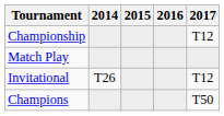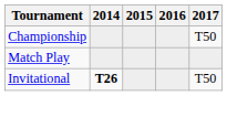 <table class="wikitable" style="text-align:center;">
 <tr>
 <th>Tournament</th>
 <th>2014</th>
 <th>2015</th>
 <th>2016</th>
 <th>2017</th>
 </tr>
 <tr>
 <td align="left"><a href='#'>Championship</a></td>
 <td style="background:#eeeeee;"></td>
 <td style="background:#eeeeee;"></td>
 <td style="background:#eeeeee;"></td>
-<td>T12</td>
+<td>T50</td>
 </tr>
 <tr>
 <td align="left"><a href='#'>Match Play</a></td>
 <td style="background:#eeeeee;"></td>
 <td style="background:#eeeeee;"></td>
 <td style="background:#eeeeee;"></td>
 <td style="background:#eeeeee;"></td>
 </tr>
 <tr>
 <td align="left"><a href='#'>Invitational</a></td>
-<td>T26</td>
-<td style="background:#eeeeee;"></td>
-<td style="background:#eeeeee;"></td>
-<td>T12</td>
-</tr>
-<tr>
-<td align="left"><a href='#'>Champions</a></td>
-<td style="background:#eeeeee;"></td>
+<td><strong>T26</strong></td>
 <td style="background:#eeeeee;"></td>
 <td style="background:#eeeeee;"></td>
 <td>T50</td>
 </tr>
 </table>
